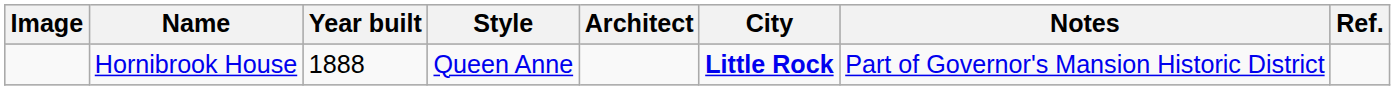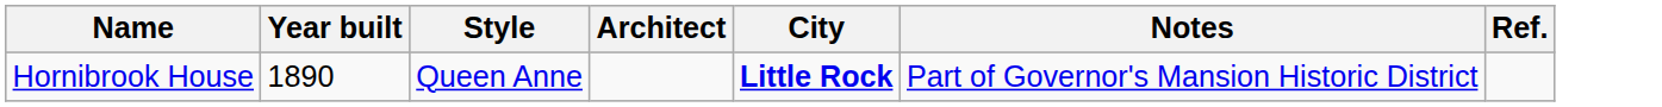 <table class="wikitable sortable">
 <tr>
-<th>Image</th>
 <th>Name</th>
 <th>Year built</th>
 <th>Style</th>
 <th>Architect</th>
 <th>City</th>
 <th>Notes</th>
 <th>Ref.</th>
 </tr>
 <tr>
-<td></td>
 <td><a href='#'>Hornibrook House</a></td>
-<td>1888</td>
+<td>1890</td>
 <td><a href='#'>Queen Anne</a></td>
 <td></td>
 <td><strong><a href='#'>Little Rock</a></strong></td>
 <td><a href='#'>Part of Governor's Mansion Historic District</a></td>
 <td></td>
 </tr>
 </table>
